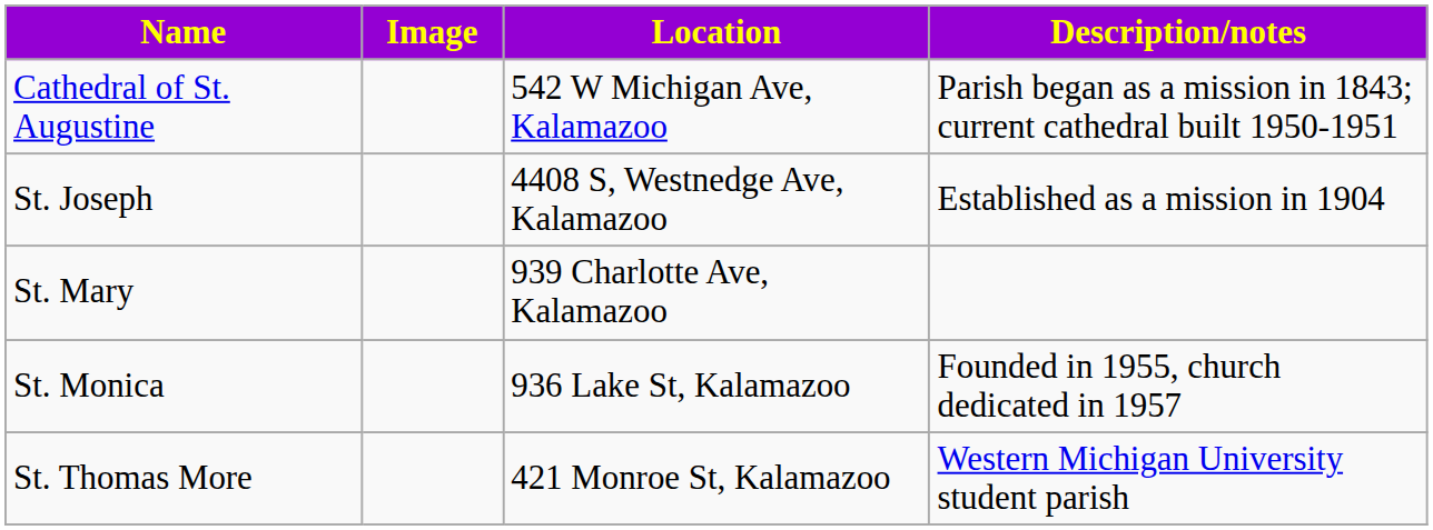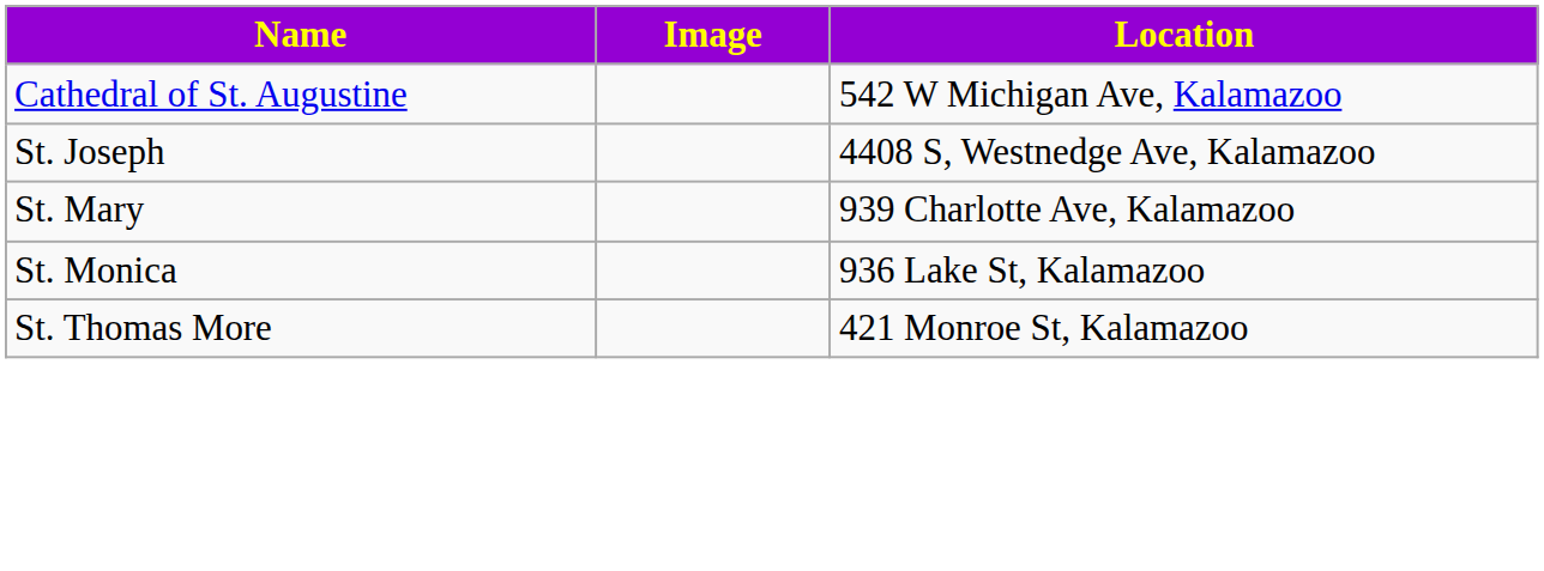 <table class="wikitable sortable" style="width:75%">
 <tr>
 <th style="background:darkviolet; color:yellow;" width="25%"><strong>Name</strong></th>
 <th style="background:darkviolet; color:yellow;" width="10%"><strong>Image</strong></th>
 <th style="background:darkviolet; color:yellow;" width="30%"><strong>Location</strong></th>
-<th style="background:darkviolet; color:yellow;" width="35%"><strong>Description/notes</strong></th>
 </tr>
 <tr>
 <td><a href='#'>Cathedral of St. Augustine</a></td>
 <td></td>
 <td>542 W Michigan Ave, <a href='#'>Kalamazoo</a></td>
-<td>Parish began as a mission in 1843; current cathedral built 1950-1951</td>
 </tr>
 <tr>
 <td>St. Joseph</td>
 <td></td>
 <td>4408 S, Westnedge Ave, Kalamazoo</td>
-<td>Established as a mission in 1904</td>
 </tr>
 <tr>
 <td>St. Mary</td>
 <td></td>
 <td>939 Charlotte Ave, Kalamazoo</td>
-<td></td>
 </tr>
 <tr>
 <td>St. Monica</td>
 <td></td>
 <td>936 Lake St, Kalamazoo</td>
-<td>Founded in 1955, church dedicated in 1957</td>
 </tr>
 <tr>
 <td>St. Thomas More</td>
 <td></td>
 <td>421 Monroe St, Kalamazoo</td>
-<td><a href='#'>Western Michigan University</a> student parish</td>
 </tr>
 </table>
